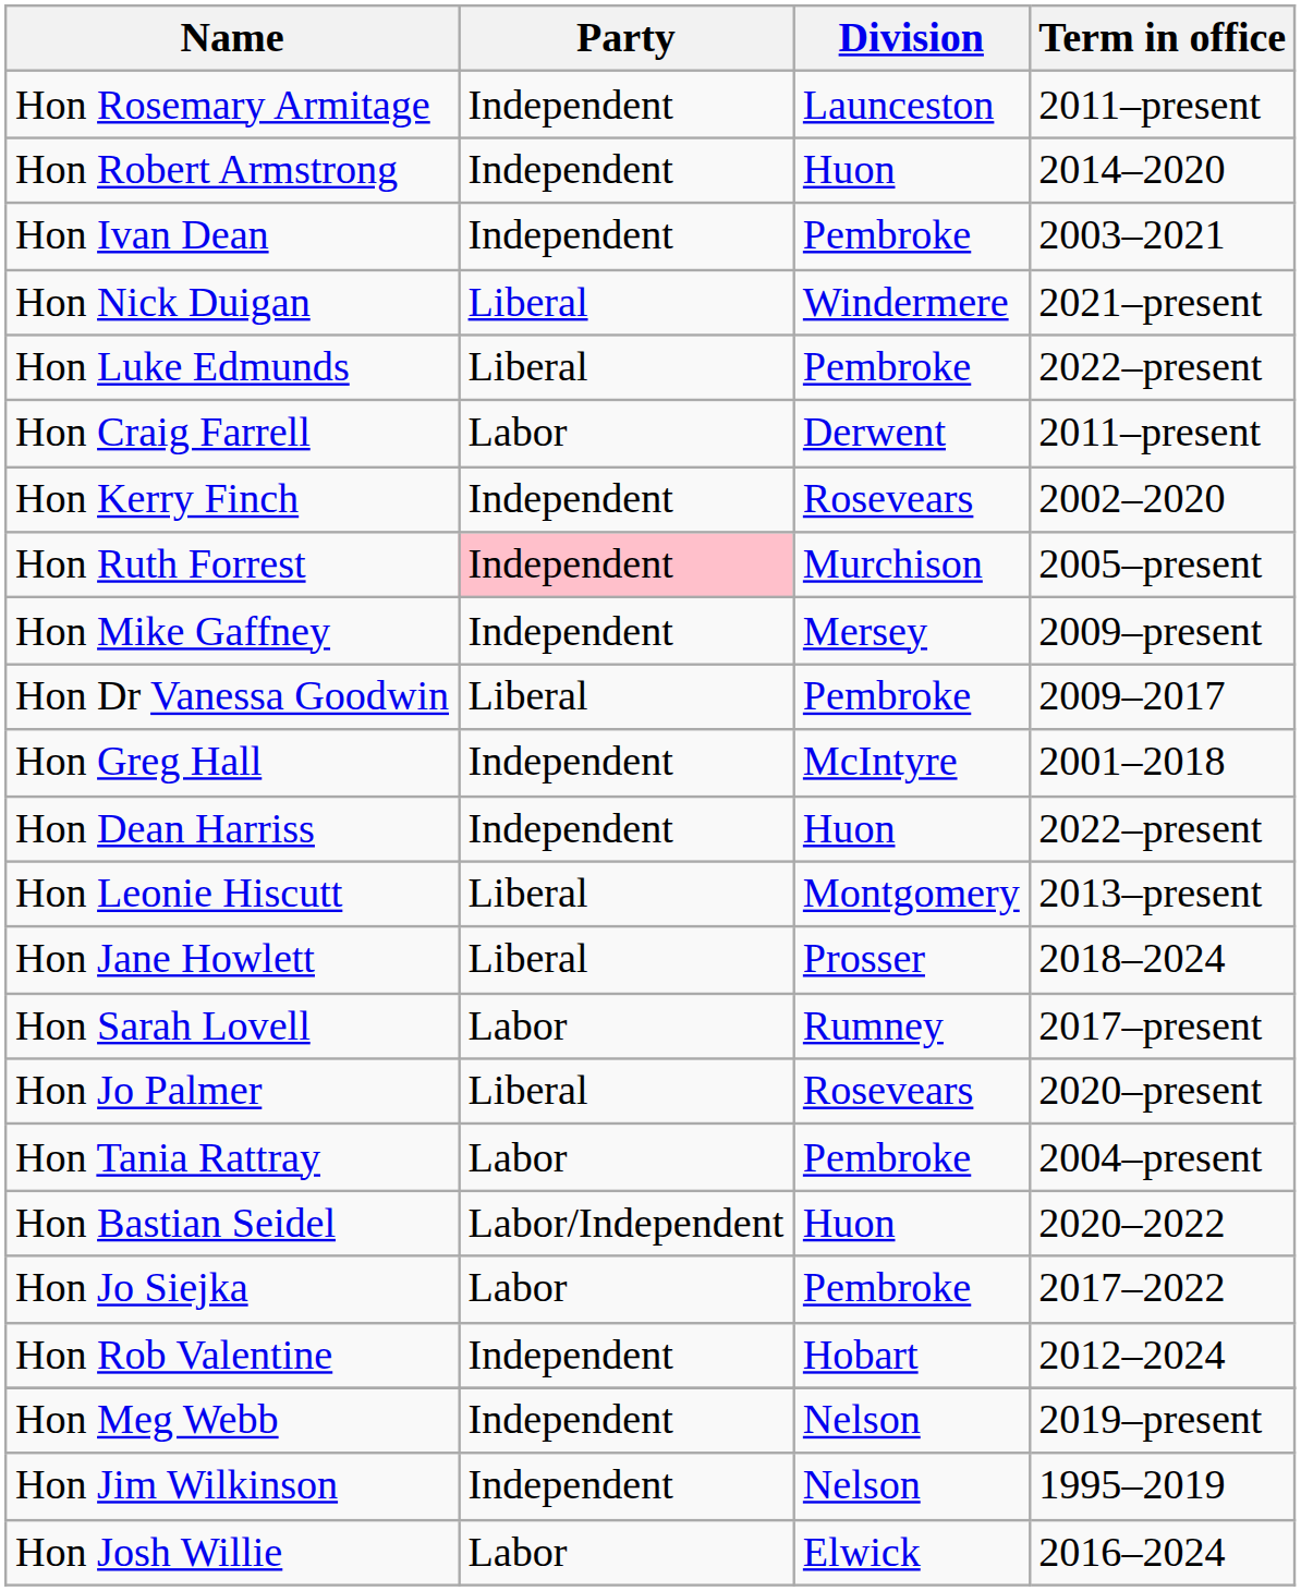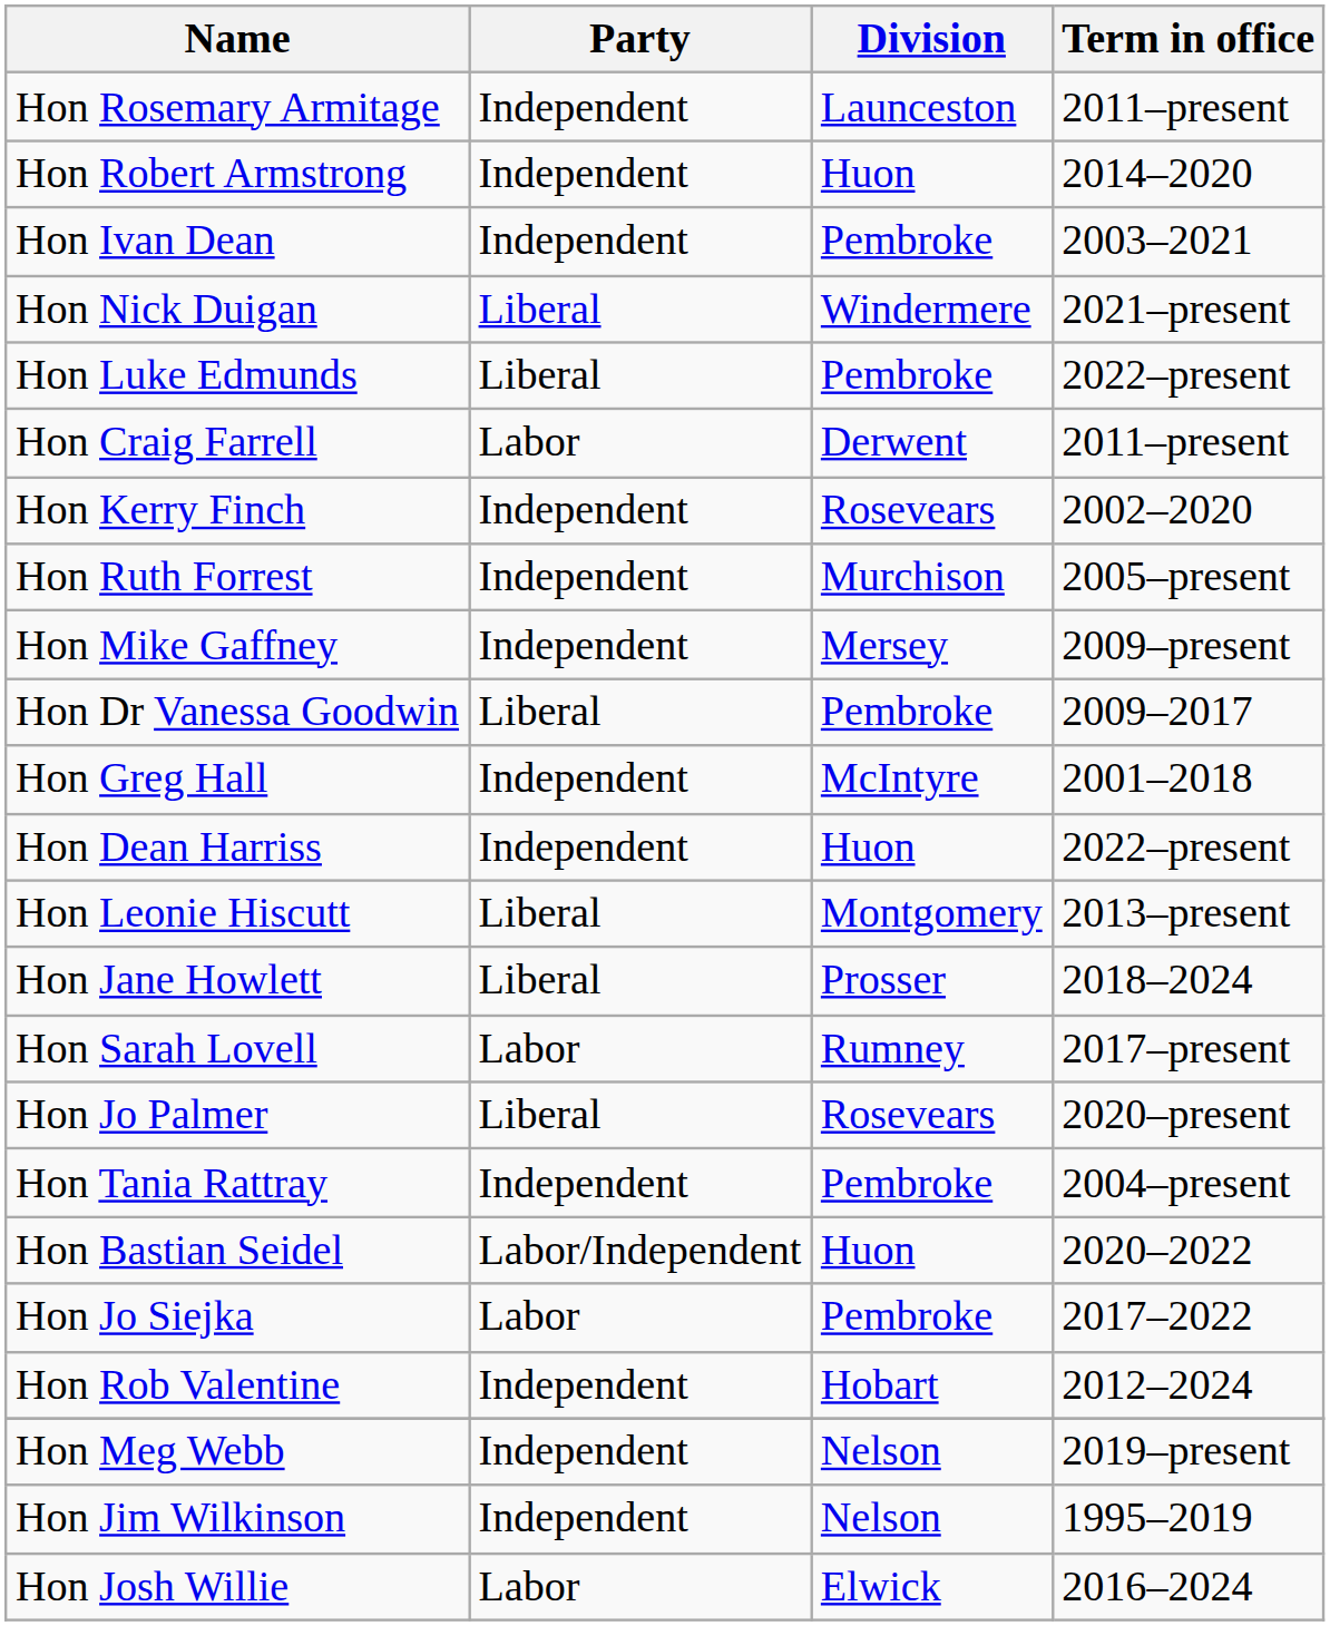 <table class="wikitable sortable">
 <tr>
 <th><strong>Name</strong></th>
 <th><strong>Party</strong></th>
 <th><strong><a href='#'>Division</a></strong></th>
 <th><strong>Term in office</strong></th>
 </tr>
 <tr>
 <td>Hon <a href='#'>Rosemary Armitage</a></td>
 <td>Independent</td>
 <td><a href='#'>Launceston</a></td>
 <td>2011–present</td>
 </tr>
 <tr>
 <td>Hon <a href='#'>Robert Armstrong</a> </td>
 <td>Independent</td>
 <td><a href='#'>Huon</a></td>
 <td>2014–2020</td>
 </tr>
 <tr>
 <td>Hon <a href='#'>Ivan Dean</a></td>
 <td>Independent</td>
 <td><a href='#'>Pembroke</a></td>
 <td>2003–2021</td>
 </tr>
 <tr>
 <td>Hon <a href='#'>Nick Duigan</a> </td>
 <td><a href='#'>Liberal</a></td>
 <td><a href='#'>Windermere</a></td>
 <td>2021–present</td>
 </tr>
 <tr>
 <td>Hon <a href='#'>Luke Edmunds</a> </td>
 <td>Liberal</td>
 <td><a href='#'>Pembroke</a></td>
 <td>2022–present</td>
 </tr>
 <tr>
 <td>Hon <a href='#'>Craig Farrell</a> </td>
 <td>Labor</td>
 <td><a href='#'>Derwent</a></td>
 <td>2011–present</td>
 </tr>
 <tr>
 <td>Hon <a href='#'>Kerry Finch</a> </td>
 <td>Independent</td>
 <td><a href='#'>Rosevears</a></td>
 <td>2002–2020</td>
 </tr>
 <tr>
 <td>Hon <a href='#'>Ruth Forrest</a></td>
-<td style="background: pink;">Independent</td>
+<td>Independent</td>
 <td><a href='#'>Murchison</a></td>
 <td>2005–present</td>
 </tr>
 <tr>
 <td>Hon <a href='#'>Mike Gaffney</a></td>
 <td>Independent</td>
 <td><a href='#'>Mersey</a></td>
 <td>2009–present</td>
 </tr>
 <tr>
 <td>Hon Dr <a href='#'>Vanessa Goodwin</a> </td>
 <td>Liberal</td>
 <td><a href='#'>Pembroke</a></td>
 <td>2009–2017</td>
 </tr>
 <tr>
 <td>Hon <a href='#'>Greg Hall</a></td>
 <td>Independent</td>
 <td><a href='#'>McIntyre</a></td>
 <td>2001–2018</td>
 </tr>
 <tr>
 <td>Hon <a href='#'>Dean Harriss</a> </td>
 <td>Independent</td>
 <td><a href='#'>Huon</a></td>
 <td>2022–present</td>
 </tr>
 <tr>
 <td>Hon <a href='#'>Leonie Hiscutt</a> </td>
 <td>Liberal</td>
 <td><a href='#'>Montgomery</a></td>
 <td>2013–present</td>
 </tr>
 <tr>
 <td>Hon <a href='#'>Jane Howlett</a> </td>
 <td>Liberal</td>
 <td><a href='#'>Prosser</a></td>
 <td>2018–2024</td>
 </tr>
 <tr>
 <td>Hon <a href='#'>Sarah Lovell</a></td>
 <td>Labor</td>
 <td><a href='#'>Rumney</a></td>
 <td>2017–present</td>
 </tr>
 <tr>
 <td>Hon <a href='#'>Jo Palmer</a> </td>
 <td>Liberal</td>
 <td><a href='#'>Rosevears</a></td>
 <td>2020–present</td>
 </tr>
 <tr>
 <td>Hon <a href='#'>Tania Rattray</a></td>
-<td>Labor</td>
+<td>Independent</td>
 <td><a href='#'>Pembroke</a></td>
 <td>2004–present</td>
 </tr>
 <tr>
 <td>Hon <a href='#'>Bastian Seidel</a> </td>
 <td>Labor/Independent</td>
 <td><a href='#'>Huon</a></td>
 <td>2020–2022</td>
 </tr>
 <tr>
 <td>Hon <a href='#'>Jo Siejka</a> </td>
 <td>Labor</td>
 <td><a href='#'>Pembroke</a></td>
 <td>2017–2022</td>
 </tr>
 <tr>
 <td>Hon <a href='#'>Rob Valentine</a> </td>
 <td>Independent</td>
 <td><a href='#'>Hobart</a></td>
 <td>2012–2024</td>
 </tr>
 <tr>
 </tr>
 <tr>
 <td>Hon <a href='#'>Meg Webb</a> </td>
 <td>Independent</td>
 <td><a href='#'>Nelson</a></td>
 <td>2019–present</td>
 </tr>
 <tr>
 <td>Hon <a href='#'>Jim Wilkinson</a></td>
 <td>Independent</td>
 <td><a href='#'>Nelson</a></td>
 <td>1995–2019</td>
 </tr>
 <tr>
 <td>Hon <a href='#'>Josh Willie</a></td>
 <td>Labor</td>
 <td><a href='#'>Elwick</a></td>
 <td>2016–2024</td>
 </tr>
 </table>
